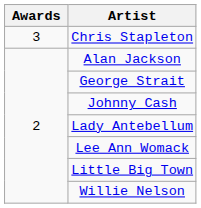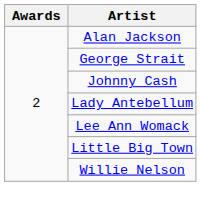 <table class="wikitable" rowspan="2" style="text-align:center;">
 <tr>
 <th scope="col" style="width:55px;">Awards</th>
 <th scope="col" style="text-align:center;">Artist</th>
-</tr>
-<tr>
-<td>3</td>
-<td><a href='#'>Chris Stapleton</a></td>
 </tr>
 <tr>
 <td rowspan="7">2</td>
 <td><a href='#'>Alan Jackson</a></td>
 </tr>
 <tr>
 <td><a href='#'>George Strait</a></td>
 </tr>
 <tr>
 <td><a href='#'>Johnny Cash</a></td>
 </tr>
 <tr>
 <td><a href='#'>Lady Antebellum</a></td>
 </tr>
 <tr>
 <td><a href='#'>Lee Ann Womack</a></td>
 </tr>
 <tr>
 <td><a href='#'>Little Big Town</a></td>
 </tr>
 <tr>
 <td><a href='#'>Willie Nelson</a></td>
 </tr>
 </table>
